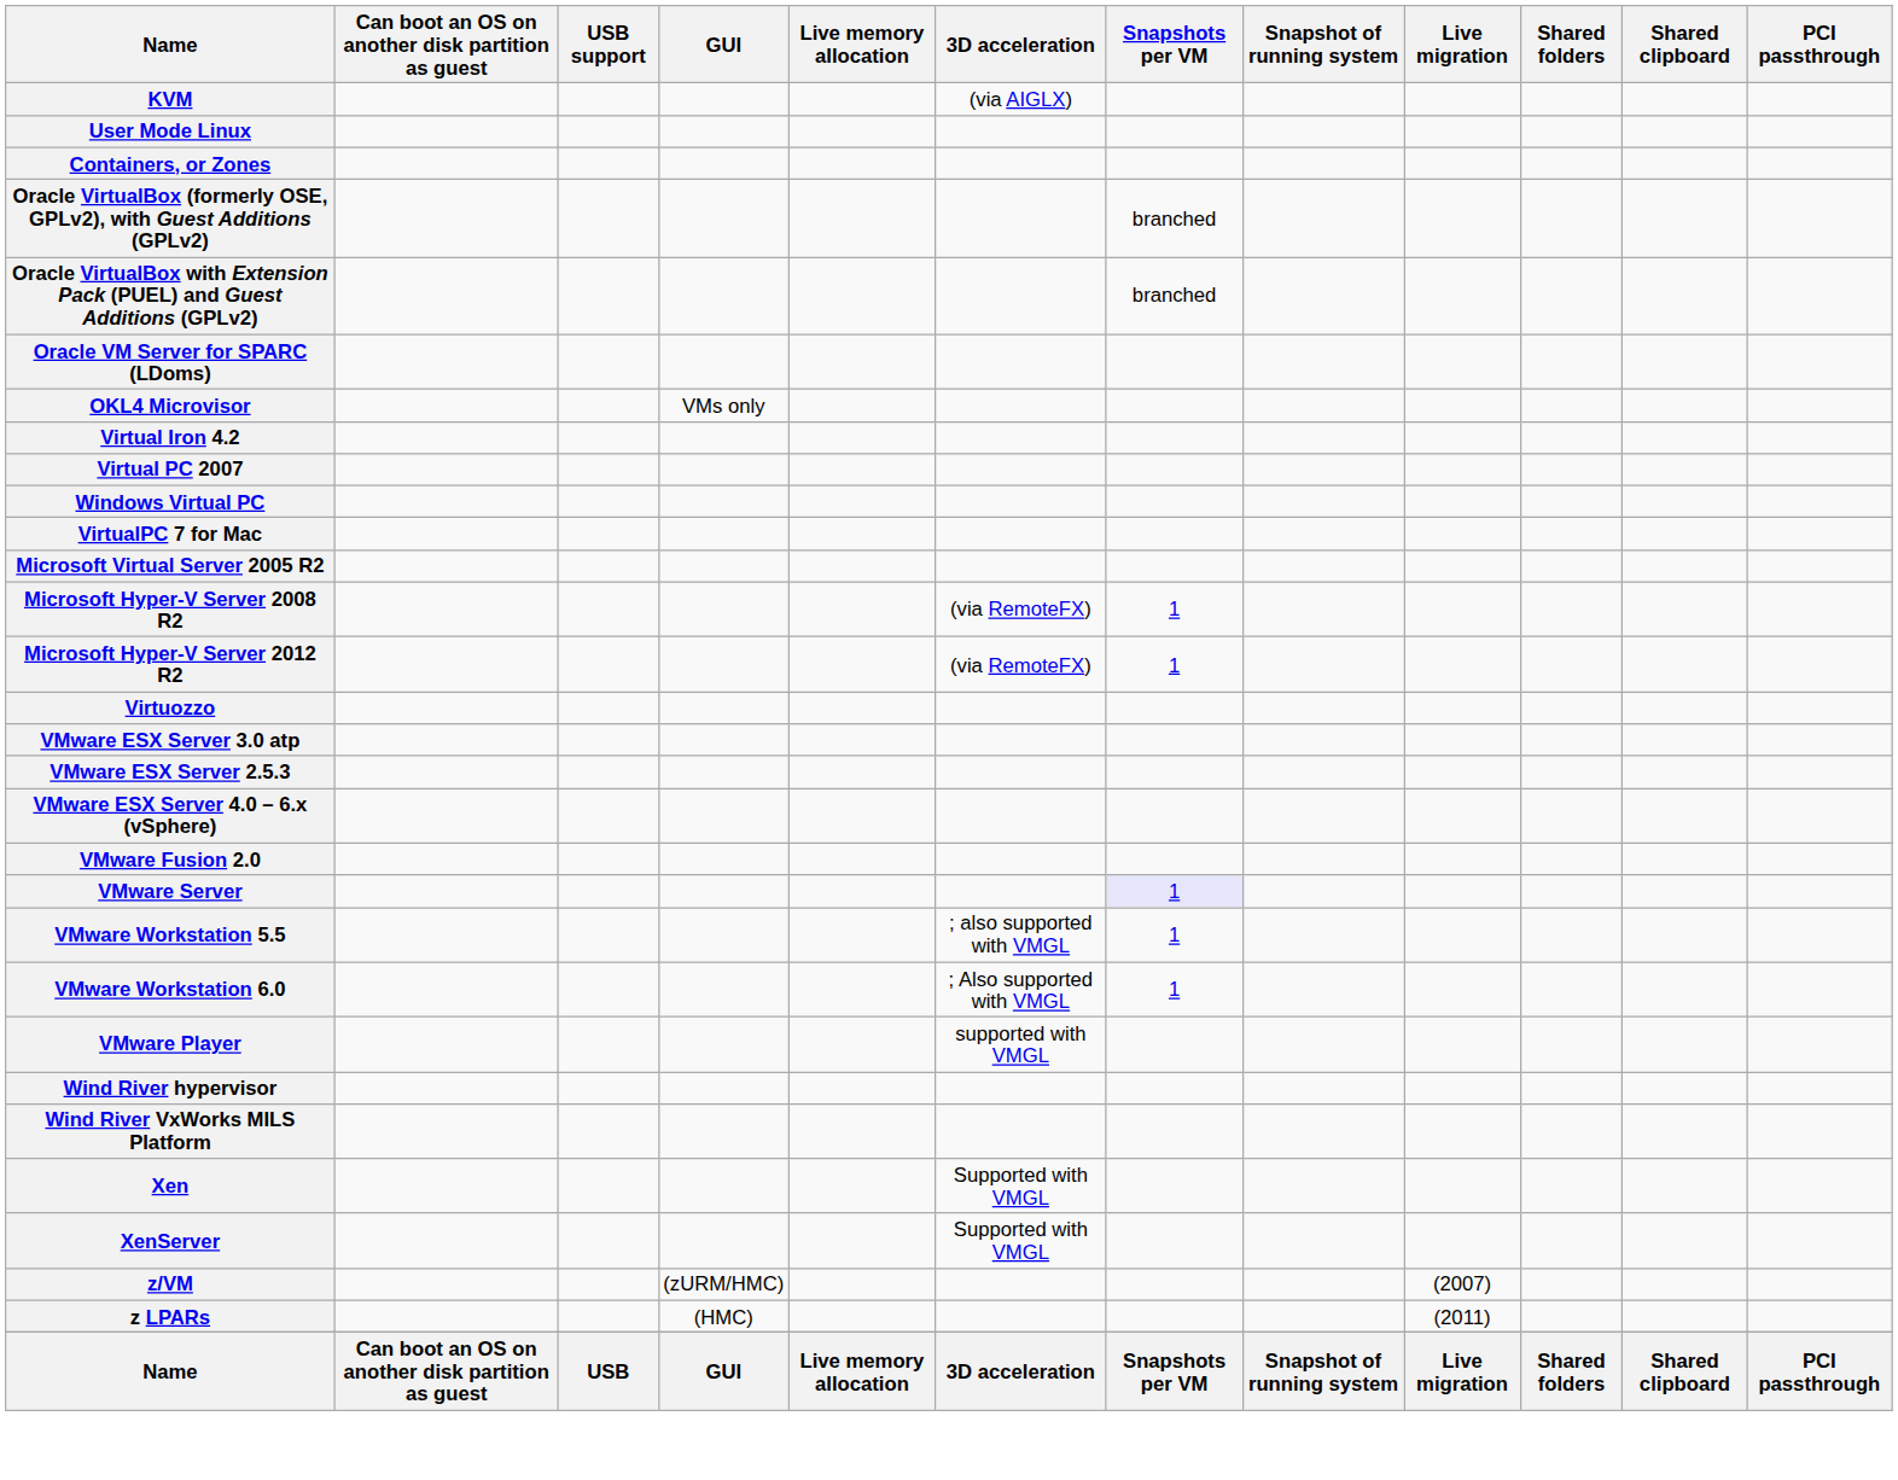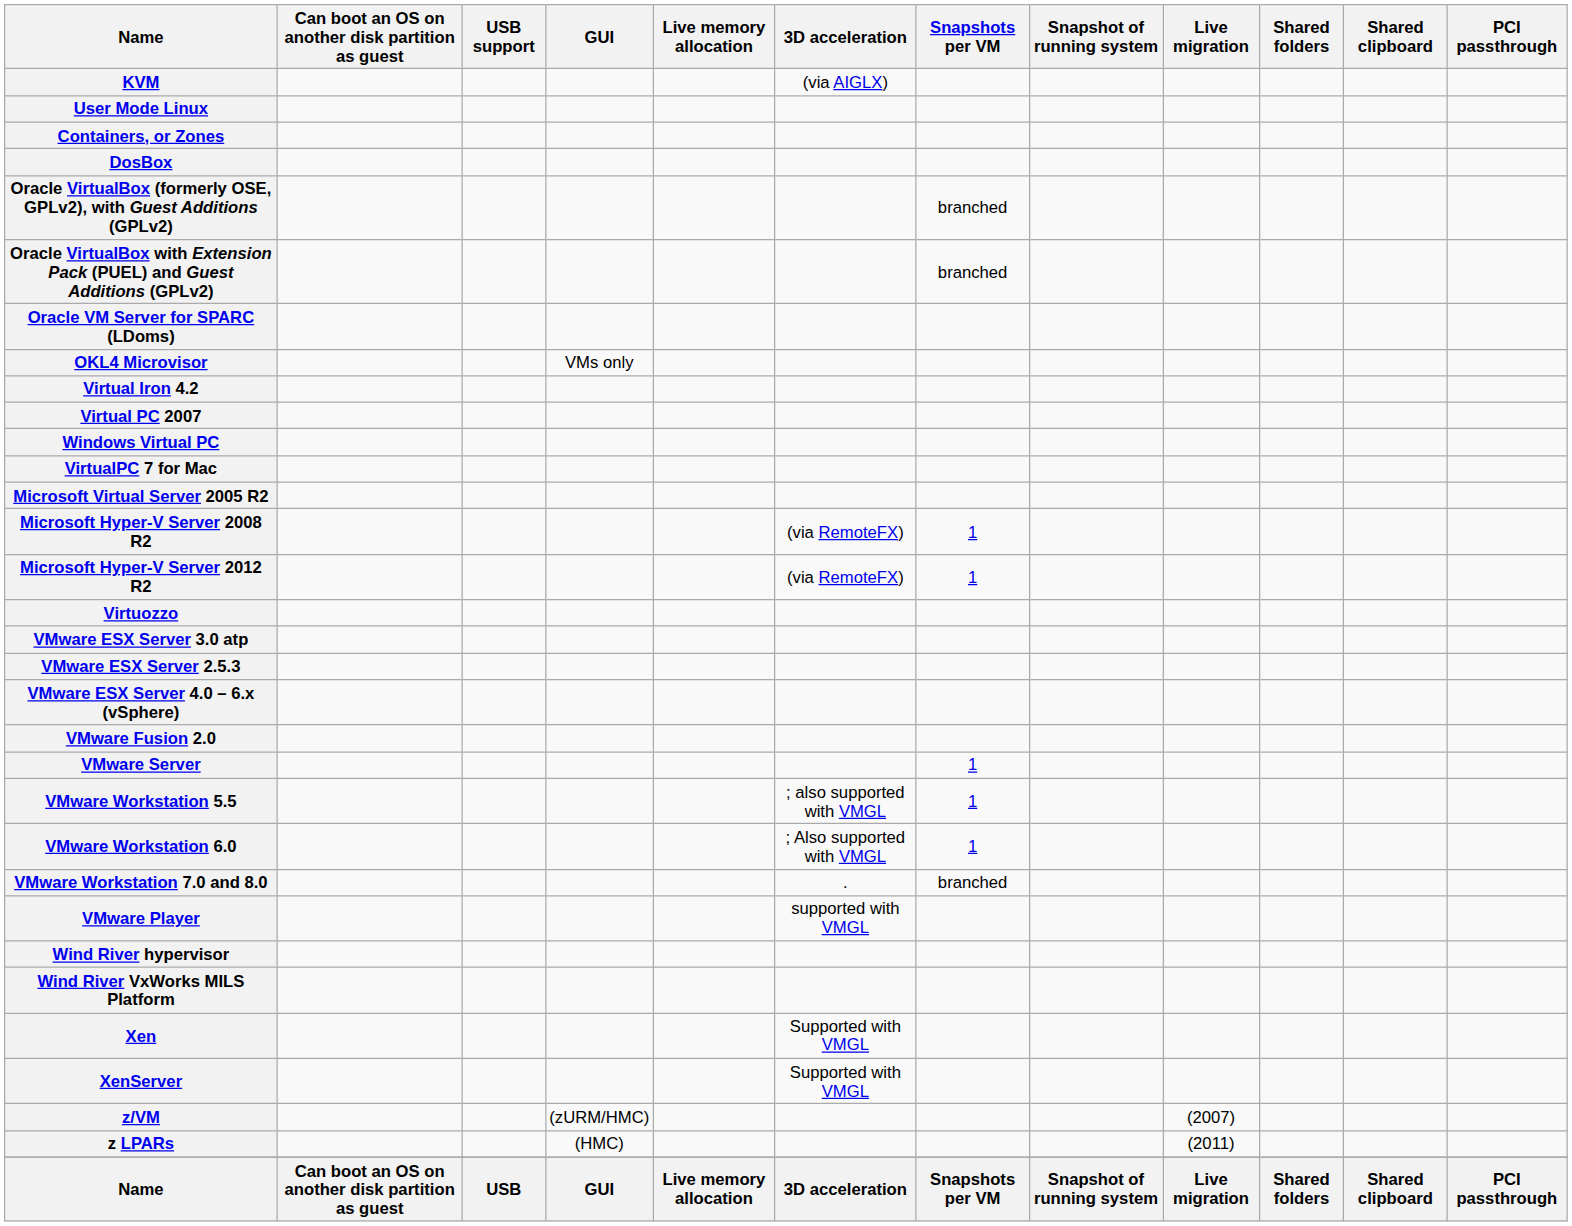 <table class="wikitable sortable sort-under" style="font-size: smaller; text-align: center; width: auto; table-layout: fixed;">
 <tr class="sortbottom">
 <th>Name</th>
 <th>Can boot an OS on another disk partition as guest</th>
 <th>USB support</th>
 <th>GUI</th>
 <th>Live memory allocation</th>
 <th>3D acceleration</th>
 <th><a href='#'>Snapshots</a> per VM </th>
 <th>Snapshot of running system</th>
 <th>Live migration</th>
 <th>Shared folders</th>
 <th>Shared clipboard</th>
 <th>PCI passthrough</th>
 </tr>
 <tr>
 <th><a href='#'>KVM</a></th>
 <td></td>
 <td></td>
 <td></td>
 <td></td>
 <td> (via <a href='#'>AIGLX</a>)</td>
 <td></td>
 <td></td>
 <td></td>
 <td></td>
 <td></td>
 <td></td>
 </tr>
 <tr>
 <th><a href='#'>User Mode Linux</a></th>
 <td></td>
 <td></td>
 <td></td>
 <td></td>
 <td></td>
 <td></td>
 <td></td>
 <td></td>
 <td></td>
 <td></td>
 <td></td>
 </tr>
 <tr>
 <th><a href='#'>Containers, or Zones</a></th>
+<td></td>
+<td></td>
+<td></td>
+<td></td>
+<td></td>
+<td></td>
+<td></td>
+<td></td>
+<td></td>
+<td></td>
+<td></td>
+</tr>
+<tr>
+<th><a href='#'>DosBox</a></th>
 <td></td>
 <td></td>
 <td></td>
 <td></td>
 <td></td>
 <td></td>
 <td></td>
 <td></td>
 <td></td>
 <td></td>
 <td></td>
 </tr>
 <tr>
 <th>Oracle <a href='#'>VirtualBox</a> (formerly OSE, GPLv2), with <em>Guest Additions</em> (GPLv2)</th>
 <td></td>
 <td></td>
 <td></td>
 <td></td>
 <td></td>
 <td> branched</td>
 <td></td>
 <td></td>
 <td></td>
 <td></td>
 <td></td>
 </tr>
 <tr>
 <th>Oracle <a href='#'>VirtualBox</a> with <em>Extension Pack</em> (PUEL) and <em>Guest Additions</em> (GPLv2)</th>
 <td></td>
 <td></td>
 <td></td>
 <td></td>
 <td></td>
 <td> branched</td>
 <td></td>
 <td></td>
 <td></td>
 <td></td>
 <td></td>
 </tr>
 <tr>
 <th><a href='#'>Oracle VM Server for SPARC</a> (LDoms)</th>
 <td></td>
 <td></td>
 <td></td>
 <td></td>
 <td></td>
 <td></td>
 <td></td>
 <td></td>
 <td></td>
 <td></td>
 <td></td>
 </tr>
 <tr>
 <th><a href='#'>OKL4 Microvisor</a></th>
 <td></td>
 <td></td>
 <td>VMs only</td>
 <td></td>
 <td></td>
 <td></td>
 <td></td>
 <td></td>
 <td></td>
 <td></td>
 <td></td>
 </tr>
 <tr>
 <th><a href='#'>Virtual Iron</a> 4.2</th>
 <td></td>
 <td></td>
 <td></td>
 <td></td>
 <td></td>
 <td></td>
 <td></td>
 <td></td>
 <td></td>
 <td></td>
 <td></td>
 </tr>
 <tr>
 <th><a href='#'>Virtual PC</a> 2007</th>
 <td></td>
 <td></td>
 <td></td>
 <td></td>
 <td></td>
 <td></td>
 <td></td>
 <td></td>
 <td></td>
 <td></td>
 <td></td>
 </tr>
 <tr>
 <th><a href='#'>Windows Virtual PC</a></th>
 <td></td>
 <td></td>
 <td></td>
 <td></td>
 <td></td>
 <td></td>
 <td></td>
 <td></td>
 <td></td>
 <td></td>
 <td></td>
 </tr>
 <tr>
 <th><a href='#'>VirtualPC</a> 7 for Mac</th>
 <td></td>
 <td></td>
 <td></td>
 <td></td>
 <td></td>
 <td></td>
 <td></td>
 <td></td>
 <td></td>
 <td></td>
 <td></td>
 </tr>
 <tr>
 <th><a href='#'>Microsoft Virtual Server</a> 2005 R2</th>
 <td></td>
 <td></td>
 <td></td>
 <td></td>
 <td></td>
 <td></td>
 <td></td>
 <td></td>
 <td></td>
 <td></td>
 <td></td>
 </tr>
 <tr>
 <th><a href='#'>Microsoft Hyper-V Server</a> 2008 R2</th>
 <td></td>
 <td> </td>
 <td></td>
 <td></td>
 <td>  (via <a href='#'>RemoteFX</a>)</td>
 <td><a href='#'>1</a></td>
 <td></td>
 <td></td>
 <td></td>
 <td></td>
 <td></td>
 </tr>
 <tr>
 <th><a href='#'>Microsoft Hyper-V Server</a> 2012 R2</th>
 <td></td>
 <td></td>
 <td></td>
 <td></td>
 <td>  (via <a href='#'>RemoteFX</a>)</td>
 <td><a href='#'>1</a></td>
 <td></td>
 <td></td>
 <td></td>
 <td></td>
 <td></td>
 </tr>
 <tr>
 <th><a href='#'>Virtuozzo</a></th>
 <td></td>
 <td></td>
 <td></td>
 <td></td>
 <td></td>
 <td></td>
 <td></td>
 <td></td>
 <td></td>
 <td></td>
 <td></td>
 </tr>
 <tr>
 <th><a href='#'>VMware ESX Server</a> 3.0 atp</th>
 <td></td>
 <td></td>
 <td></td>
 <td></td>
 <td></td>
 <td></td>
 <td></td>
 <td></td>
 <td></td>
 <td></td>
 <td></td>
 </tr>
 <tr>
 <th><a href='#'>VMware ESX Server</a> 2.5.3</th>
 <td></td>
 <td></td>
 <td></td>
 <td></td>
 <td></td>
 <td></td>
 <td></td>
 <td></td>
 <td></td>
 <td></td>
 <td></td>
 </tr>
 <tr>
 <th><a href='#'>VMware ESX Server</a> 4.0 – 6.x (vSphere)</th>
 <td></td>
 <td></td>
 <td></td>
 <td></td>
 <td></td>
 <td></td>
 <td></td>
 <td></td>
 <td></td>
 <td></td>
 <td></td>
 </tr>
 <tr>
 <th><a href='#'>VMware Fusion</a> 2.0</th>
 <td></td>
 <td></td>
 <td></td>
 <td></td>
 <td></td>
 <td></td>
 <td></td>
 <td></td>
 <td></td>
 <td></td>
 <td></td>
 </tr>
 <tr>
 <th><a href='#'>VMware Server</a></th>
 <td></td>
 <td></td>
 <td></td>
 <td></td>
 <td></td>
-<td style="background: lavender;"><a href='#'>1</a></td>
+<td><a href='#'>1</a></td>
 <td></td>
 <td></td>
 <td></td>
 <td></td>
 <td></td>
 </tr>
 <tr>
 <th><a href='#'>VMware Workstation</a> 5.5</th>
 <td></td>
 <td></td>
 <td></td>
 <td></td>
 <td>; also supported with <a href='#'>VMGL</a></td>
 <td><a href='#'>1</a></td>
 <td></td>
 <td></td>
 <td></td>
 <td></td>
 <td></td>
 </tr>
 <tr>
 <th><a href='#'>VMware Workstation</a> 6.0</th>
 <td></td>
 <td></td>
 <td></td>
 <td></td>
 <td>; Also supported with <a href='#'>VMGL</a></td>
 <td><a href='#'>1</a></td>
+<td></td>
+<td></td>
+<td></td>
+<td></td>
+<td></td>
+</tr>
+<tr>
+<th><a href='#'>VMware Workstation</a> 7.0 and 8.0</th>
+<td></td>
+<td></td>
+<td></td>
+<td></td>
+<td>.</td>
+<td> branched</td>
 <td></td>
 <td></td>
 <td></td>
 <td></td>
 <td></td>
 </tr>
 <tr>
 <th><a href='#'>VMware Player</a></th>
 <td></td>
 <td></td>
 <td></td>
 <td></td>
 <td>supported with <a href='#'>VMGL</a></td>
 <td></td>
 <td></td>
 <td></td>
 <td></td>
 <td></td>
 <td></td>
 </tr>
 <tr>
 <th><a href='#'>Wind River</a> hypervisor</th>
 <td></td>
 <td></td>
 <td></td>
 <td></td>
 <td></td>
 <td></td>
 <td></td>
 <td></td>
 <td></td>
 <td></td>
 <td></td>
 </tr>
 <tr>
 <th><a href='#'>Wind River</a> VxWorks MILS Platform</th>
 <td></td>
 <td></td>
 <td></td>
 <td></td>
 <td></td>
 <td></td>
 <td></td>
 <td></td>
 <td></td>
 <td></td>
 <td></td>
 </tr>
 <tr>
 <th><a href='#'>Xen</a></th>
 <td></td>
 <td></td>
 <td></td>
 <td></td>
 <td>Supported with <a href='#'>VMGL</a></td>
 <td> </td>
 <td></td>
 <td></td>
 <td></td>
 <td></td>
 <td></td>
 </tr>
 <tr>
 <th><a href='#'>XenServer</a></th>
 <td></td>
 <td></td>
 <td></td>
 <td></td>
 <td>Supported with <a href='#'>VMGL</a></td>
 <td></td>
 <td></td>
 <td></td>
 <td></td>
 <td></td>
 <td></td>
 </tr>
 <tr>
 <th><a href='#'>z/VM</a></th>
 <td></td>
 <td></td>
 <td> (zURM/HMC)</td>
 <td></td>
 <td></td>
 <td></td>
 <td></td>
 <td> (2007)</td>
 <td></td>
 <td></td>
 <td></td>
 </tr>
 <tr>
 <th>z <a href='#'>LPARs</a></th>
 <td></td>
 <td></td>
 <td> (HMC)</td>
 <td></td>
 <td></td>
 <td></td>
 <td></td>
 <td> (2011)</td>
 <td></td>
 <td></td>
 <td></td>
 </tr>
 <tr>
 </tr>
 <tr class="sortbottom">
 <th>Name</th>
 <th>Can boot an OS on another disk partition as guest</th>
 <th>USB</th>
 <th>GUI</th>
 <th>Live memory allocation</th>
 <th>3D acceleration</th>
 <th>Snapshots per VM</th>
 <th>Snapshot of running system</th>
 <th>Live migration</th>
 <th>Shared folders</th>
 <th>Shared clipboard</th>
 <th>PCI passthrough</th>
 </tr>
 </table>
